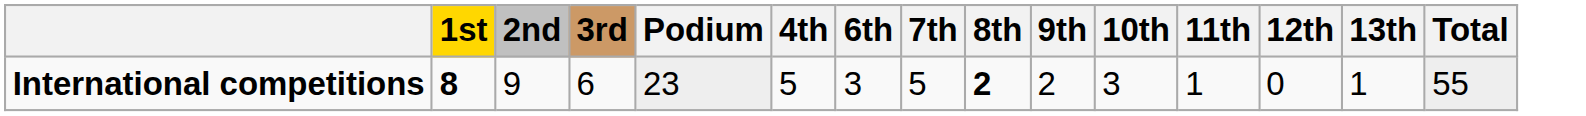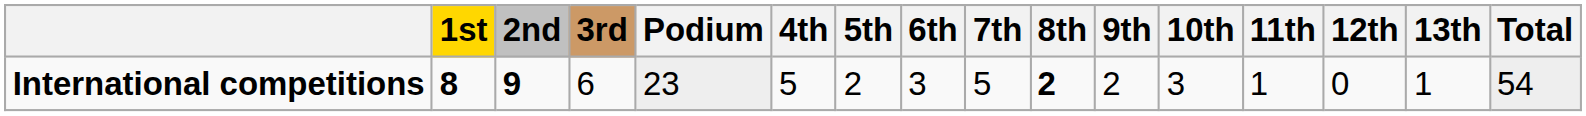 <table class="wikitable">
 <tr>
 <th></th>
 <th style="background: gold;">1st</th>
 <th style="background: silver;">2nd</th>
 <th style="background: #c96;">3rd</th>
 <th>Podium</th>
 <th>4th</th>
+<th>5th</th>
 <th>6th</th>
 <th>7th</th>
 <th>8th</th>
 <th>9th</th>
 <th>10th</th>
 <th>11th</th>
 <th>12th</th>
 <th>13th</th>
 <th>Total</th>
 </tr>
 <tr>
 <td><strong>International competitions</strong></td>
 <td><strong>8</strong></td>
-<td>9</td>
+<td><strong>9</strong></td>
 <td>6</td>
 <td style="background: #EEEEEE;">23</td>
 <td>5</td>
+<td>2</td>
 <td>3</td>
 <td>5</td>
 <td><strong>2</strong></td>
 <td>2</td>
 <td>3</td>
 <td>1</td>
 <td>0</td>
 <td>1</td>
-<td style="background: #EEEEEE;">55</td>
+<td style="background: #EEEEEE;">54</td>
 </tr>
 </table>
